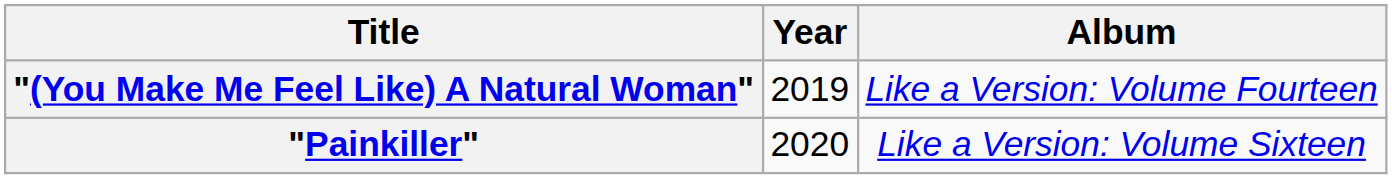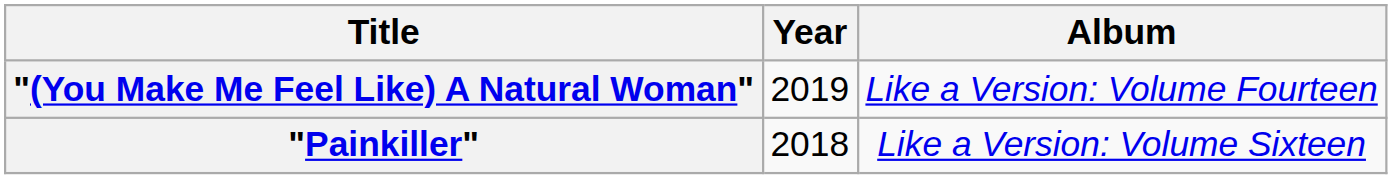 <table class="wikitable plainrowheaders" style="text-align:center;">
 <tr>
 <th>Title</th>
 <th>Year</th>
 <th>Album</th>
 </tr>
 <tr>
 <th scope="row">"<a href='#'>(You Make Me Feel Like) A Natural Woman</a>"<br></th>
 <td>2019</td>
 <td><em><a href='#'>Like a Version: Volume Fourteen</a></em></td>
 </tr>
 <tr>
 <th scope="row">"<a href='#'>Painkiller</a>"<br></th>
-<td>2020</td>
+<td>2018</td>
 <td><em><a href='#'>Like a Version: Volume Sixteen</a></em></td>
 </tr>
 </table>
